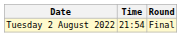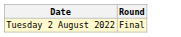 <table class="wikitable">
 <tr>
 <th>Date</th>
-<th>Time</th>
 <th>Round</th>
 </tr>
 <tr>
 <td style=background:lemonchiffon>Tuesday 2 August 2022</td>
-<td style=background:lemonchiffon>21:54</td>
 <td style=background:lemonchiffon>Final</td>
 </tr>
 </table>
